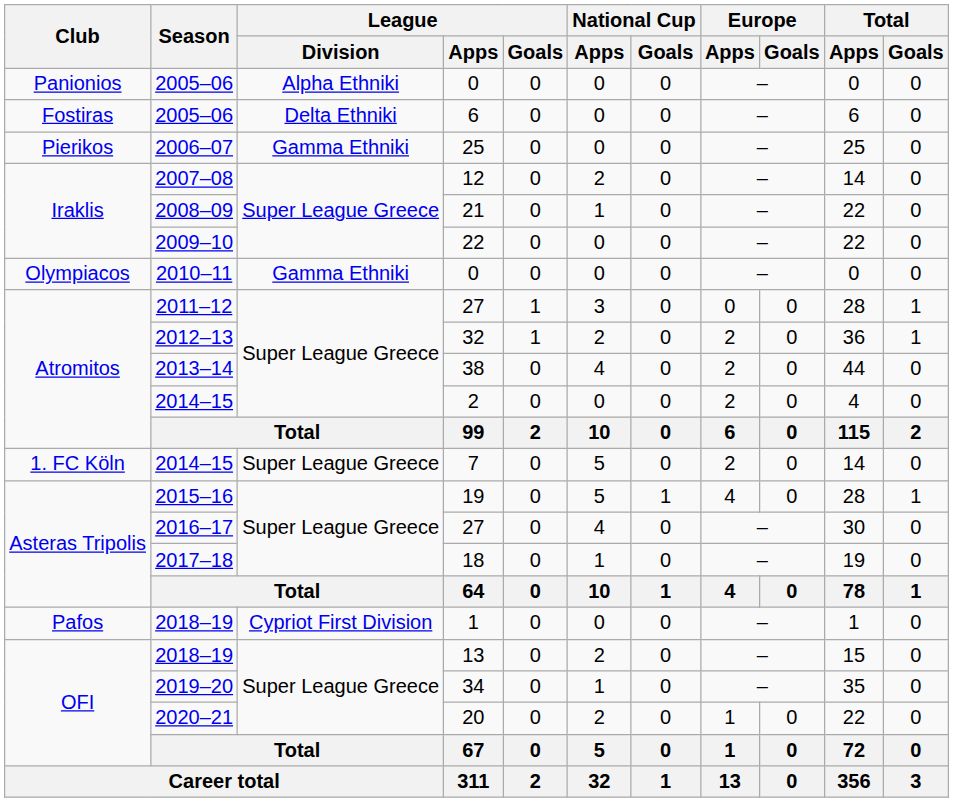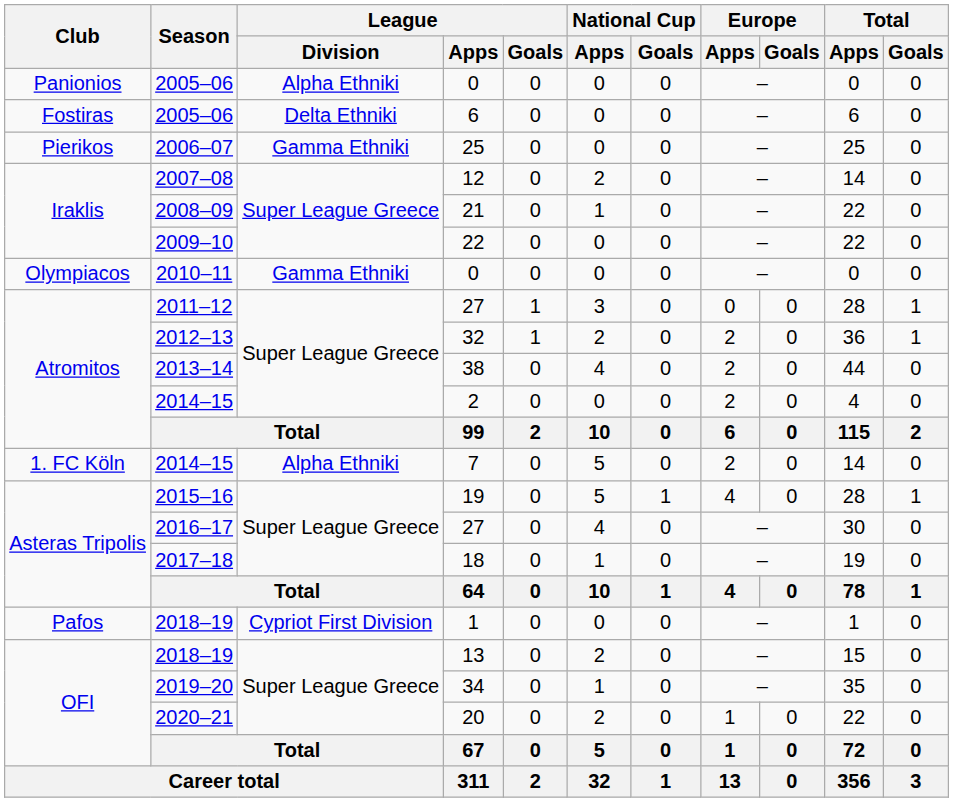 <table class=wikitable style=text-align:center>
 <tr>
 <th rowspan=2>Club</th>
 <th rowspan=2>Season</th>
 <th colspan=3>League</th>
 <th colspan=2>National Cup</th>
 <th colspan=2>Europe</th>
 <th colspan=2>Total</th>
 </tr>
 <tr>
 <th>Division</th>
 <th>Apps</th>
 <th>Goals</th>
 <th>Apps</th>
 <th>Goals</th>
 <th>Apps</th>
 <th>Goals</th>
 <th>Apps</th>
 <th>Goals</th>
 </tr>
 <tr>
 <td><a href='#'>Panionios</a></td>
 <td><a href='#'>2005–06</a></td>
 <td><a href='#'>Alpha Ethniki</a></td>
 <td>0</td>
 <td>0</td>
 <td>0</td>
 <td>0</td>
 <td colspan="2">–</td>
 <td>0</td>
 <td>0</td>
 </tr>
 <tr>
 <td><a href='#'>Fostiras</a></td>
 <td><a href='#'>2005–06</a></td>
 <td><a href='#'>Delta Ethniki</a></td>
 <td>6</td>
 <td>0</td>
 <td>0</td>
 <td>0</td>
 <td colspan="2">–</td>
 <td>6</td>
 <td>0</td>
 </tr>
 <tr>
 <td><a href='#'>Pierikos</a></td>
 <td><a href='#'>2006–07</a></td>
 <td><a href='#'>Gamma Ethniki</a></td>
 <td>25</td>
 <td>0</td>
 <td>0</td>
 <td>0</td>
 <td colspan="2">–</td>
 <td>25</td>
 <td>0</td>
 </tr>
 <tr>
 <td rowspan="3"><a href='#'>Iraklis</a></td>
 <td><a href='#'>2007–08</a></td>
 <td rowspan="3"><a href='#'>Super League Greece</a></td>
 <td>12</td>
 <td>0</td>
 <td>2</td>
 <td>0</td>
 <td colspan="2">–</td>
 <td>14</td>
 <td>0</td>
 </tr>
 <tr>
 <td><a href='#'>2008–09</a></td>
 <td>21</td>
 <td>0</td>
 <td>1</td>
 <td>0</td>
 <td colspan="2">–</td>
 <td>22</td>
 <td>0</td>
 </tr>
 <tr>
 <td><a href='#'>2009–10</a></td>
 <td>22</td>
 <td>0</td>
 <td>0</td>
 <td>0</td>
 <td colspan="2">–</td>
 <td>22</td>
 <td>0</td>
 </tr>
 <tr>
 <td><a href='#'>Olympiacos</a></td>
 <td><a href='#'>2010–11</a></td>
 <td><a href='#'>Gamma Ethniki</a></td>
 <td>0</td>
 <td>0</td>
 <td>0</td>
 <td>0</td>
 <td colspan="2">–</td>
 <td>0</td>
 <td>0</td>
 </tr>
 <tr>
 <td rowspan="5"><a href='#'>Atromitos</a></td>
 <td><a href='#'>2011–12</a></td>
 <td rowspan="4">Super League Greece</td>
 <td>27</td>
 <td>1</td>
 <td>3</td>
 <td>0</td>
 <td>0</td>
 <td>0</td>
 <td>28</td>
 <td>1</td>
 </tr>
 <tr>
 <td><a href='#'>2012–13</a></td>
 <td>32</td>
 <td>1</td>
 <td>2</td>
 <td>0</td>
 <td>2</td>
 <td>0</td>
 <td>36</td>
 <td>1</td>
 </tr>
 <tr>
 <td><a href='#'>2013–14</a></td>
 <td>38</td>
 <td>0</td>
 <td>4</td>
 <td>0</td>
 <td>2</td>
 <td>0</td>
 <td>44</td>
 <td>0</td>
 </tr>
 <tr>
 <td><a href='#'>2014–15</a></td>
 <td>2</td>
 <td>0</td>
 <td>0</td>
 <td>0</td>
 <td>2</td>
 <td>0</td>
 <td>4</td>
 <td>0</td>
 </tr>
 <tr>
 <th colspan="2">Total</th>
 <th>99</th>
 <th>2</th>
 <th>10</th>
 <th>0</th>
 <th>6</th>
 <th>0</th>
 <th>115</th>
 <th>2</th>
 </tr>
 <tr>
 <td><a href='#'>1. FC Köln</a></td>
 <td><a href='#'>2014–15</a></td>
-<td>Super League Greece</td>
+<td><a href='#'>Alpha Ethniki</a></td>
 <td>7</td>
 <td>0</td>
 <td>5</td>
 <td>0</td>
 <td>2</td>
 <td>0</td>
 <td>14</td>
 <td>0</td>
 </tr>
 <tr>
 <td rowspan="4"><a href='#'>Asteras Tripolis</a></td>
 <td><a href='#'>2015–16</a></td>
 <td rowspan="3">Super League Greece</td>
 <td>19</td>
 <td>0</td>
 <td>5</td>
 <td>1</td>
 <td>4</td>
 <td>0</td>
 <td>28</td>
 <td>1</td>
 </tr>
 <tr>
 <td><a href='#'>2016–17</a></td>
 <td>27</td>
 <td>0</td>
 <td>4</td>
 <td>0</td>
 <td colspan="2">–</td>
 <td>30</td>
 <td>0</td>
 </tr>
 <tr>
 <td><a href='#'>2017–18</a></td>
 <td>18</td>
 <td>0</td>
 <td>1</td>
 <td>0</td>
 <td colspan="2">–</td>
 <td>19</td>
 <td>0</td>
 </tr>
 <tr>
 <th colspan="2">Total</th>
 <th>64</th>
 <th>0</th>
 <th>10</th>
 <th>1</th>
 <th>4</th>
 <th>0</th>
 <th>78</th>
 <th>1</th>
 </tr>
 <tr>
 <td><a href='#'>Pafos</a></td>
 <td><a href='#'>2018–19</a></td>
 <td><a href='#'>Cypriot First Division</a></td>
 <td>1</td>
 <td>0</td>
 <td>0</td>
 <td>0</td>
 <td colspan="2">–</td>
 <td>1</td>
 <td>0</td>
 </tr>
 <tr>
 <td rowspan="4"><a href='#'>OFI</a></td>
 <td><a href='#'>2018–19</a></td>
 <td rowspan="3">Super League Greece</td>
 <td>13</td>
 <td>0</td>
 <td>2</td>
 <td>0</td>
 <td colspan="2">–</td>
 <td>15</td>
 <td>0</td>
 </tr>
 <tr>
 <td><a href='#'>2019–20</a></td>
 <td>34</td>
 <td>0</td>
 <td>1</td>
 <td>0</td>
 <td colspan="2">–</td>
 <td>35</td>
 <td>0</td>
 </tr>
 <tr>
 <td><a href='#'>2020–21</a></td>
 <td>20</td>
 <td>0</td>
 <td>2</td>
 <td>0</td>
 <td>1</td>
 <td>0</td>
 <td>22</td>
 <td>0</td>
 </tr>
 <tr>
 <th colspan="2">Total</th>
 <th>67</th>
 <th>0</th>
 <th>5</th>
 <th>0</th>
 <th>1</th>
 <th>0</th>
 <th>72</th>
 <th>0</th>
 </tr>
 <tr>
 <th colspan="3">Career total</th>
 <th>311</th>
 <th>2</th>
 <th>32</th>
 <th>1</th>
 <th>13</th>
 <th>0</th>
 <th>356</th>
 <th>3</th>
 </tr>
 </table>
